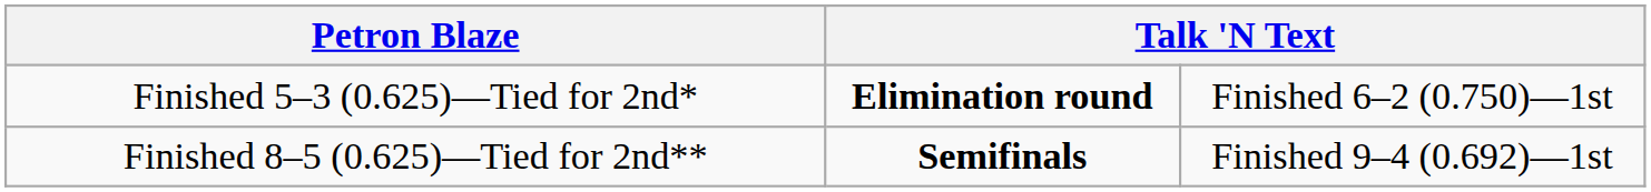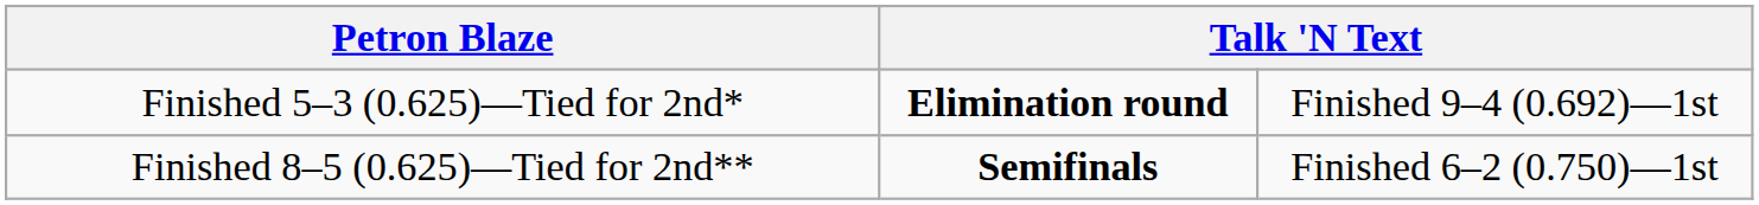 <table class=wikitable>
 <tr align=center>
 <th colspan=2 width=45%><a href='#'>Petron Blaze</a></th>
 <th colspan=2 width=45%><a href='#'>Talk 'N Text</a></th>
 </tr>
 <tr align=center>
 <td>Finished 5–3 (0.625)—Tied for 2nd*</td>
 <td colspan=2><strong>Elimination round</strong></td>
-<td>Finished 6–2 (0.750)—1st</td>
+<td>Finished 9–4 (0.692)—1st</td>
 </tr>
 <tr align=center>
 <td>Finished 8–5 (0.625)—Tied for 2nd**</td>
 <td colspan=2><strong>Semifinals</strong></td>
-<td>Finished 9–4 (0.692)—1st</td>
+<td>Finished 6–2 (0.750)—1st</td>
 </tr>
 </table>
